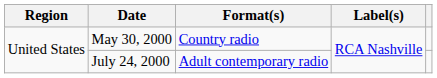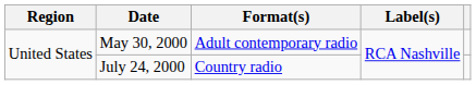 <table class="wikitable">
 <tr>
 <th>Region</th>
 <th>Date</th>
 <th>Format(s)</th>
 <th>Label(s)</th>
 <th></th>
 </tr>
 <tr>
 <td rowspan="2">United States</td>
 <td>May 30, 2000</td>
-<td><a href='#'>Country radio</a></td>
+<td><a href='#'>Adult contemporary radio</a></td>
 <td rowspan="2"><a href='#'>RCA Nashville</a></td>
 <td></td>
 </tr>
 <tr>
 <td>July 24, 2000</td>
-<td><a href='#'>Adult contemporary radio</a></td>
+<td><a href='#'>Country radio</a></td>
 <td></td>
 </tr>
 </table>
